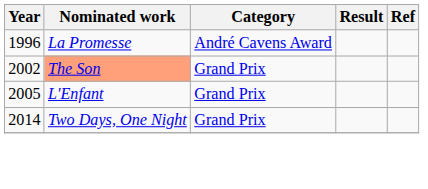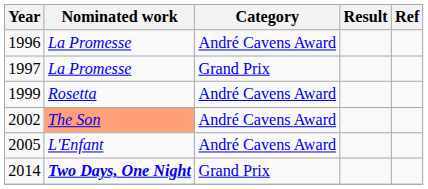 <table class="wikitable sortable">
 <tr>
 <th>Year</th>
 <th>Nominated work</th>
 <th>Category</th>
 <th>Result</th>
 <th>Ref</th>
 </tr>
 <tr>
 <td>1996</td>
 <td><em><a href='#'>La Promesse</a></em></td>
 <td><a href='#'>André Cavens Award</a></td>
 <td></td>
 <td></td>
 </tr>
 <tr>
+<td>1997</td>
+<td><em><a href='#'>La Promesse</a></em></td>
+<td><a href='#'>Grand Prix</a></td>
+<td></td>
+<td></td>
+</tr>
+<tr>
+<td>1999</td>
+<td><em><a href='#'>Rosetta</a></em></td>
+<td><a href='#'>André Cavens Award</a></td>
+<td></td>
+<td></td>
+</tr>
+<tr>
 <td>2002</td>
 <td style="background: lightsalmon;"><em><a href='#'>The Son</a></em></td>
-<td><a href='#'>Grand Prix</a></td>
+<td><a href='#'>André Cavens Award</a></td>
 <td></td>
 <td></td>
 </tr>
 <tr>
 <td>2005</td>
 <td><em><a href='#'>L'Enfant</a></em></td>
-<td><a href='#'>Grand Prix</a></td>
+<td><a href='#'>André Cavens Award</a></td>
 <td></td>
 <td></td>
 </tr>
 <tr>
 <td>2014</td>
-<td><em><a href='#'>Two Days, One Night</a></em></td>
+<td><strong><em><a href='#'>Two Days, One Night</a></em></strong></td>
 <td><a href='#'>Grand Prix</a></td>
 <td></td>
 <td></td>
 </tr>
 <tr>
 </tr>
 </table>
